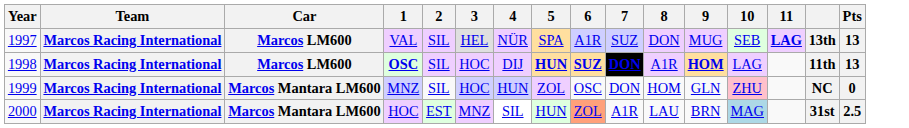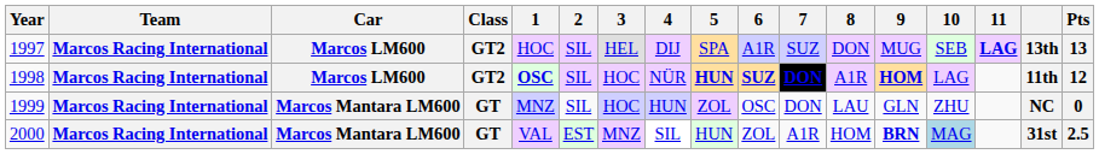 <table class="wikitable" style="text-align:center; font-size:90%">
 <tr>
 <th>Year</th>
 <th>Team</th>
 <th>Car</th>
+<th>Class</th>
 <th>1</th>
 <th>2</th>
 <th>3</th>
 <th>4</th>
 <th>5</th>
 <th>6</th>
 <th>7</th>
 <th>8</th>
 <th>9</th>
 <th>10</th>
 <th>11</th>
 <th></th>
 <th>Pts</th>
 </tr>
 <tr>
 <td><a href='#'>1997</a></td>
 <th><a href='#'>Marcos Racing International</a></th>
 <th><a href='#'>Marcos</a> LM600</th>
-<td style="background:#EFCFFF;"><a href='#'>VAL</a><br></td>
+<th>GT2</th>
+<td style="background:#EFCFFF;"><a href='#'>HOC</a><br></td>
 <td style="background:#EFCFFF;"><a href='#'>SIL</a><br></td>
 <td style="background:#DFDFDF;"><a href='#'>HEL</a><br></td>
-<td style="background:#EFCFFF;"><a href='#'>NÜR</a><br></td>
+<td style="background:#EFCFFF;"><a href='#'>DIJ</a><br></td>
 <td style="background:#FFDF9F;"><a href='#'>SPA</a><br></td>
 <td style="background:#CFCFFF;"><a href='#'>A1R</a><br></td>
 <td style="background:#CFCFFF;"><a href='#'>SUZ</a><br></td>
 <td style="background:#EFCFFF;"><a href='#'>DON</a><br></td>
 <td style="background:#EFCFFF;"><a href='#'>MUG</a><br></td>
 <td style="background:#DFFFDF;"><a href='#'>SEB</a><br></td>
 <td style="background:#EFCFFF;"><strong><a href='#'>LAG</a></strong><br></td>
 <th>13th</th>
 <th>13</th>
 </tr>
 <tr>
 <td><a href='#'>1998</a></td>
 <th><a href='#'>Marcos Racing International</a></th>
 <th><a href='#'>Marcos</a> LM600</th>
+<th>GT2</th>
 <td style="background:#DFFFDF;"><strong><a href='#'>OSC</a></strong><br></td>
 <td style="background:#EFCFFF;"><a href='#'>SIL</a><br></td>
 <td style="background:#EFCFFF;"><a href='#'>HOC</a><br></td>
-<td style="background:#EFCFFF;"><a href='#'>DIJ</a><br></td>
+<td style="background:#EFCFFF;"><a href='#'>NÜR</a><br></td>
 <td style="background:#FFDF9F;"><strong><a href='#'>HUN</a></strong><br></td>
 <td style="background:#FFDF9F;"><strong><a href='#'>SUZ</a></strong><br></td>
 <td bgcolor="#000000" style="color: #ffffff"><strong><a href='#'><span>DON</span></a></strong><br></td>
 <td style="background:#EFCFFF;"><a href='#'>A1R</a><br></td>
 <td style="background:#FFDF9F;"><strong><a href='#'>HOM</a></strong><br></td>
 <td style="background:#EFCFFF;"><a href='#'>LAG</a><br></td>
 <td></td>
 <th>11th</th>
-<th>13</th>
+<th>12</th>
 </tr>
 <tr>
 <td><a href='#'>1999</a></td>
 <th><a href='#'>Marcos Racing International</a></th>
 <th><a href='#'>Marcos</a> Mantara LM600</th>
+<th>GT</th>
 <td style="background:#CFCFFF;"><a href='#'>MNZ</a><br></td>
 <td><a href='#'>SIL</a></td>
 <td style="background:#CFCFFF;"><a href='#'>HOC</a><br></td>
 <td style="background:#CFCFFF;"><a href='#'>HUN</a><br></td>
 <td style="background:#EFCFFF;"><a href='#'>ZOL</a><br></td>
 <td><a href='#'>OSC</a></td>
 <td><a href='#'>DON</a></td>
-<td><a href='#'>HOM</a></td>
+<td><a href='#'>LAU</a></td>
 <td><a href='#'>GLN</a></td>
-<td style="background: pink;"><a href='#'>ZHU</a></td>
+<td><a href='#'>ZHU</a></td>
 <td></td>
 <th>NC</th>
 <th>0</th>
 </tr>
 <tr>
 <td><a href='#'>2000</a></td>
 <th><a href='#'>Marcos Racing International</a></th>
 <th><a href='#'>Marcos</a> Mantara LM600</th>
-<td style="background:#EFCFFF;"><a href='#'>HOC</a><br></td>
+<th>GT</th>
+<td style="background:#EFCFFF;"><a href='#'>VAL</a><br></td>
 <td style="background:#DFFFDF;"><a href='#'>EST</a><br></td>
 <td style="background:#EFCFFF;"><a href='#'>MNZ</a><br></td>
 <td style="background:#FFFFFF;"><a href='#'>SIL</a><br></td>
 <td style="background:#DFFFDF;"><a href='#'>HUN</a><br></td>
-<td style="background: lightsalmon;"><a href='#'>ZOL</a></td>
+<td><a href='#'>ZOL</a></td>
 <td><a href='#'>A1R</a></td>
-<td><a href='#'>LAU</a></td>
-<td><a href='#'>BRN</a></td>
+<td><a href='#'>HOM</a></td>
+<td><strong><a href='#'>BRN</a></strong></td>
 <td style="background: lightblue;"><a href='#'>MAG</a></td>
 <td></td>
 <th>31st</th>
 <th>2.5</th>
 </tr>
 </table>
